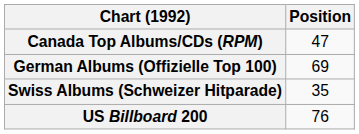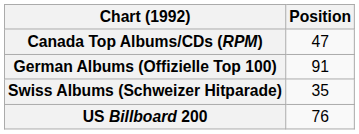 <table class="wikitable sortable plainrowheaders" style="text-align:center">
 <tr>
 <th scope="col">Chart (1992)</th>
 <th scope="col">Position</th>
 </tr>
 <tr>
 <th scope="row">Canada Top Albums/CDs (<em>RPM</em>)</th>
 <td>47</td>
 </tr>
 <tr>
 <th scope="row">German Albums (Offizielle Top 100)</th>
-<td>69</td>
+<td>91</td>
 </tr>
 <tr>
 <th scope="row">Swiss Albums (Schweizer Hitparade)</th>
 <td>35</td>
 </tr>
 <tr>
 <th scope="row">US <em>Billboard</em> 200</th>
 <td>76</td>
 </tr>
 </table>
